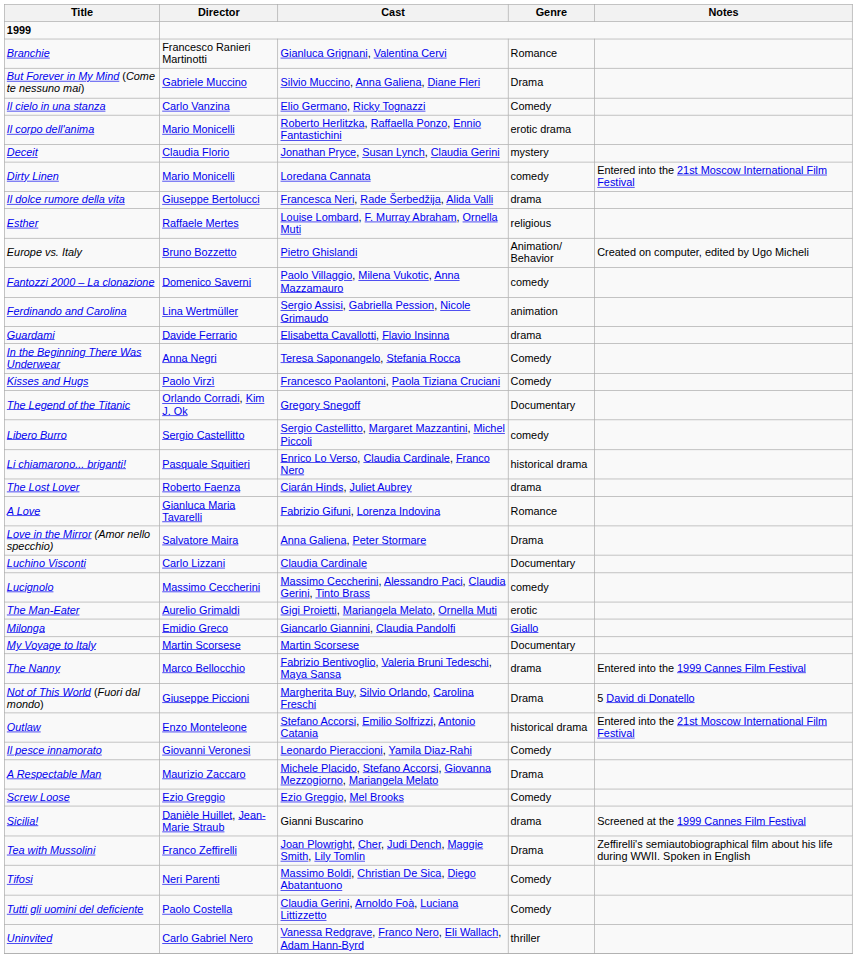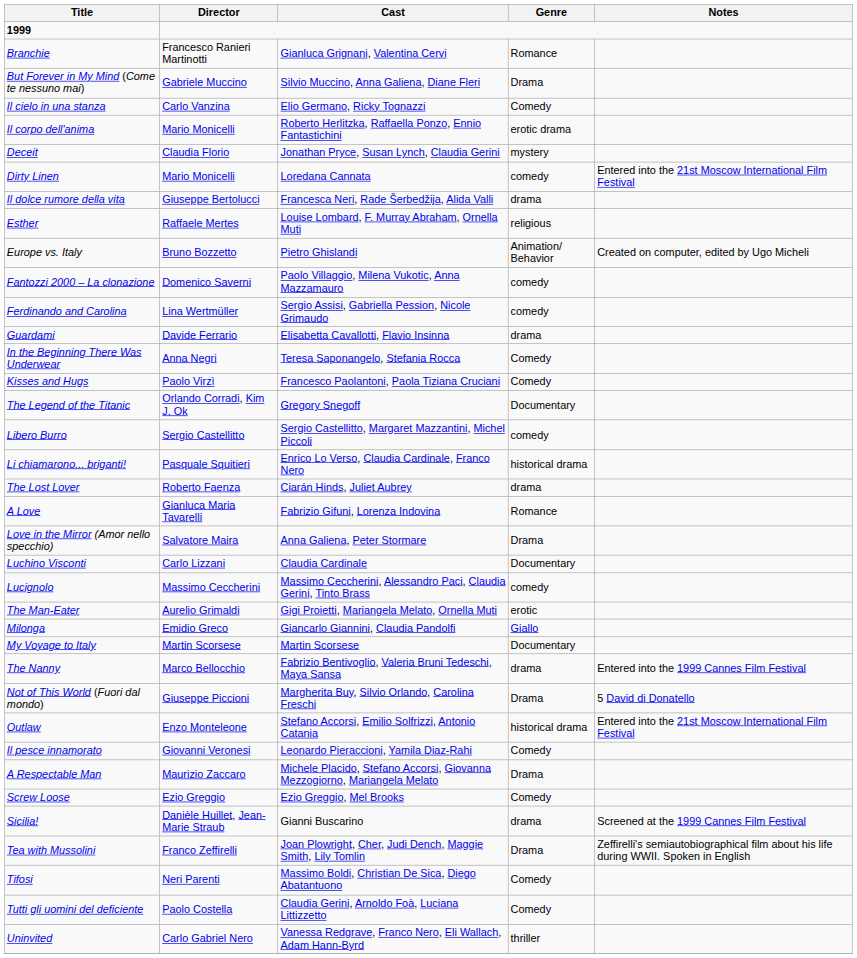 <table class="wikitable">
 <tr>
 <th>Title</th>
 <th>Director</th>
 <th>Cast</th>
 <th>Genre</th>
 <th>Notes</th>
 </tr>
 <tr>
 <td><strong>1999</strong></td>
 </tr>
 <tr>
 <td><em><a href='#'>Branchie</a></em></td>
 <td>Francesco Ranieri Martinotti</td>
 <td><a href='#'>Gianluca Grignani</a>, <a href='#'>Valentina Cervi</a></td>
 <td>Romance</td>
 <td></td>
 </tr>
 <tr>
 <td><em><a href='#'>But Forever in My Mind</a></em> (<em>Come te nessuno mai</em>)</td>
 <td><a href='#'>Gabriele Muccino</a></td>
 <td><a href='#'>Silvio Muccino</a>, <a href='#'>Anna Galiena</a>, <a href='#'>Diane Fleri</a></td>
 <td>Drama</td>
 <td></td>
 </tr>
 <tr>
 <td><em><a href='#'>Il cielo in una stanza</a></em></td>
 <td><a href='#'>Carlo Vanzina</a></td>
 <td><a href='#'>Elio Germano</a>, <a href='#'>Ricky Tognazzi</a></td>
 <td>Comedy</td>
 <td></td>
 </tr>
 <tr>
 <td><em><a href='#'>Il corpo dell'anima</a></em></td>
 <td><a href='#'>Mario Monicelli</a></td>
 <td><a href='#'>Roberto Herlitzka</a>, <a href='#'>Raffaella Ponzo</a>, <a href='#'>Ennio Fantastichini</a></td>
 <td>erotic drama</td>
 <td></td>
 </tr>
 <tr>
 <td><em><a href='#'>Deceit</a></em></td>
 <td><a href='#'>Claudia Florio</a></td>
 <td><a href='#'>Jonathan Pryce</a>, <a href='#'>Susan Lynch</a>, <a href='#'>Claudia Gerini</a></td>
 <td>mystery</td>
 <td></td>
 </tr>
 <tr>
 <td><em><a href='#'>Dirty Linen</a></em></td>
 <td><a href='#'>Mario Monicelli</a></td>
 <td><a href='#'>Loredana Cannata</a></td>
 <td>comedy</td>
 <td>Entered into the <a href='#'>21st Moscow International Film Festival</a></td>
 </tr>
 <tr>
 <td><em><a href='#'>Il dolce rumore della vita</a></em></td>
 <td><a href='#'>Giuseppe Bertolucci</a></td>
 <td><a href='#'>Francesca Neri</a>, <a href='#'>Rade Šerbedžija</a>, <a href='#'>Alida Valli</a></td>
 <td>drama</td>
 <td></td>
 </tr>
 <tr>
 <td><em><a href='#'>Esther</a></em></td>
 <td><a href='#'>Raffaele Mertes</a></td>
 <td><a href='#'>Louise Lombard</a>, <a href='#'>F. Murray Abraham</a>, <a href='#'>Ornella Muti</a></td>
 <td>religious</td>
 <td></td>
 </tr>
 <tr>
 <td><em> Europe vs. Italy </em></td>
 <td><a href='#'>Bruno Bozzetto</a></td>
 <td><a href='#'>Pietro Ghislandi</a></td>
 <td>Animation/ Behavior</td>
 <td>Created on computer, edited by Ugo Micheli</td>
 </tr>
 <tr>
 <td><em><a href='#'>Fantozzi 2000 – La clonazione</a></em></td>
 <td><a href='#'>Domenico Saverni</a></td>
 <td><a href='#'>Paolo Villaggio</a>, <a href='#'>Milena Vukotic</a>, <a href='#'>Anna Mazzamauro</a></td>
 <td>comedy</td>
 <td></td>
 </tr>
 <tr>
 <td><em><a href='#'>Ferdinando and Carolina</a></em></td>
 <td><a href='#'>Lina Wertmüller</a></td>
 <td><a href='#'>Sergio Assisi</a>, <a href='#'>Gabriella Pession</a>, <a href='#'>Nicole Grimaudo</a></td>
-<td>animation</td>
+<td>comedy</td>
 <td></td>
 </tr>
 <tr>
 <td><em><a href='#'>Guardami</a></em></td>
 <td><a href='#'>Davide Ferrario</a></td>
 <td><a href='#'>Elisabetta Cavallotti</a>, <a href='#'>Flavio Insinna</a></td>
 <td>drama</td>
 <td></td>
 </tr>
 <tr>
 <td><em><a href='#'>In the Beginning There Was Underwear</a></em></td>
 <td><a href='#'>Anna Negri</a></td>
 <td><a href='#'>Teresa Saponangelo</a>, <a href='#'>Stefania Rocca</a></td>
 <td>Comedy</td>
 <td></td>
 </tr>
 <tr>
 <td><em><a href='#'>Kisses and Hugs</a></em></td>
 <td><a href='#'>Paolo Virzì</a></td>
 <td><a href='#'>Francesco Paolantoni</a>, <a href='#'>Paola Tiziana Cruciani</a></td>
 <td>Comedy</td>
 <td></td>
 </tr>
 <tr>
 <td><em><a href='#'>The Legend of the Titanic</a></em></td>
 <td><a href='#'>Orlando Corradi</a>, <a href='#'>Kim J. Ok</a></td>
 <td><a href='#'>Gregory Snegoff</a></td>
 <td>Documentary</td>
 <td></td>
 </tr>
 <tr>
 <td><em><a href='#'>Libero Burro</a></em></td>
 <td><a href='#'>Sergio Castellitto</a></td>
 <td><a href='#'>Sergio Castellitto</a>, <a href='#'>Margaret Mazzantini</a>, <a href='#'>Michel Piccoli</a></td>
 <td>comedy</td>
 <td></td>
 </tr>
 <tr>
 <td><em><a href='#'>Li chiamarono... briganti!</a></em></td>
 <td><a href='#'>Pasquale Squitieri</a></td>
 <td><a href='#'>Enrico Lo Verso</a>, <a href='#'>Claudia Cardinale</a>, <a href='#'>Franco Nero</a></td>
 <td>historical drama</td>
 <td></td>
 </tr>
 <tr>
 <td><em><a href='#'>The Lost Lover</a></em></td>
 <td><a href='#'>Roberto Faenza</a></td>
 <td><a href='#'>Ciarán Hinds</a>, <a href='#'>Juliet Aubrey</a></td>
 <td>drama</td>
 <td></td>
 </tr>
 <tr>
 <td><em><a href='#'>A Love</a></em></td>
 <td><a href='#'>Gianluca Maria Tavarelli</a></td>
 <td><a href='#'>Fabrizio Gifuni</a>, <a href='#'>Lorenza Indovina</a></td>
 <td>Romance</td>
 <td></td>
 </tr>
 <tr>
 <td><em><a href='#'>Love in the Mirror</a> (Amor nello specchio)</em></td>
 <td><a href='#'>Salvatore Maira</a></td>
 <td><a href='#'>Anna Galiena</a>, <a href='#'>Peter Stormare</a></td>
 <td>Drama</td>
 </tr>
 <tr>
 <td><em><a href='#'>Luchino Visconti</a></em></td>
 <td><a href='#'>Carlo Lizzani</a></td>
 <td><a href='#'>Claudia Cardinale</a></td>
 <td>Documentary</td>
 <td></td>
 </tr>
 <tr>
 <td><em><a href='#'>Lucignolo</a></em></td>
 <td><a href='#'>Massimo Ceccherini</a></td>
 <td><a href='#'>Massimo Ceccherini</a>, <a href='#'>Alessandro Paci</a>, <a href='#'>Claudia Gerini</a>, <a href='#'>Tinto Brass</a></td>
 <td>comedy</td>
 <td></td>
 </tr>
 <tr>
 <td><em><a href='#'>The Man-Eater</a></em></td>
 <td><a href='#'>Aurelio Grimaldi</a></td>
 <td><a href='#'>Gigi Proietti</a>, <a href='#'>Mariangela Melato</a>, <a href='#'>Ornella Muti</a></td>
 <td>erotic</td>
 <td></td>
 </tr>
 <tr>
 <td><em><a href='#'>Milonga</a></em></td>
 <td><a href='#'>Emidio Greco</a></td>
 <td><a href='#'>Giancarlo Giannini</a>, <a href='#'>Claudia Pandolfi</a></td>
 <td><a href='#'>Giallo</a></td>
 <td></td>
 </tr>
 <tr>
 <td><em><a href='#'>My Voyage to Italy</a></em></td>
 <td><a href='#'>Martin Scorsese</a></td>
 <td><a href='#'>Martin Scorsese</a></td>
 <td>Documentary</td>
 <td></td>
 </tr>
 <tr>
 <td><em><a href='#'>The Nanny</a></em></td>
 <td><a href='#'>Marco Bellocchio</a></td>
 <td><a href='#'>Fabrizio Bentivoglio</a>, <a href='#'>Valeria Bruni Tedeschi</a>, <a href='#'>Maya Sansa</a></td>
 <td>drama</td>
 <td>Entered into the <a href='#'>1999 Cannes Film Festival</a></td>
 </tr>
 <tr>
 <td><em><a href='#'>Not of This World</a></em> (<em>Fuori dal mondo</em>)</td>
 <td><a href='#'>Giuseppe Piccioni</a></td>
 <td><a href='#'>Margherita Buy</a>, <a href='#'>Silvio Orlando</a>, <a href='#'>Carolina Freschi</a></td>
 <td>Drama</td>
 <td>5 <a href='#'>David di Donatello</a></td>
 </tr>
 <tr>
 <td><em><a href='#'>Outlaw</a></em></td>
 <td><a href='#'>Enzo Monteleone</a></td>
 <td><a href='#'>Stefano Accorsi</a>, <a href='#'>Emilio Solfrizzi</a>, <a href='#'>Antonio Catania</a></td>
 <td>historical drama</td>
 <td>Entered into the <a href='#'>21st Moscow International Film Festival</a></td>
 </tr>
 <tr>
 <td><em><a href='#'>Il pesce innamorato</a></em></td>
 <td><a href='#'>Giovanni Veronesi</a></td>
 <td><a href='#'>Leonardo Pieraccioni</a>, <a href='#'>Yamila Diaz-Rahi</a></td>
 <td>Comedy</td>
 <td></td>
 </tr>
 <tr>
 <td><em><a href='#'>A Respectable Man</a></em></td>
 <td><a href='#'>Maurizio Zaccaro</a></td>
 <td><a href='#'>Michele Placido</a>, <a href='#'>Stefano Accorsi</a>, <a href='#'>Giovanna Mezzogiorno</a>, <a href='#'>Mariangela Melato</a></td>
 <td>Drama</td>
 <td></td>
 </tr>
 <tr>
 <td><em><a href='#'>Screw Loose</a></em></td>
 <td><a href='#'>Ezio Greggio</a></td>
 <td><a href='#'>Ezio Greggio</a>, <a href='#'>Mel Brooks</a></td>
 <td>Comedy</td>
 <td></td>
 </tr>
 <tr>
 <td><em><a href='#'>Sicilia!</a></em></td>
 <td><a href='#'>Danièle Huillet</a>, <a href='#'>Jean-Marie Straub</a></td>
 <td>Gianni Buscarino</td>
 <td>drama</td>
 <td>Screened at the <a href='#'>1999 Cannes Film Festival</a></td>
 </tr>
 <tr>
 <td><em><a href='#'>Tea with Mussolini</a></em></td>
 <td><a href='#'>Franco Zeffirelli</a></td>
 <td><a href='#'>Joan Plowright</a>, <a href='#'>Cher</a>, <a href='#'>Judi Dench</a>, <a href='#'>Maggie Smith</a>, <a href='#'>Lily Tomlin</a></td>
 <td>Drama</td>
 <td>Zeffirelli's semiautobiographical film about his life during WWII. Spoken in English</td>
 </tr>
 <tr>
 <td><em><a href='#'>Tifosi</a></em></td>
 <td><a href='#'>Neri Parenti</a></td>
 <td><a href='#'>Massimo Boldi</a>, <a href='#'>Christian De Sica</a>, <a href='#'>Diego Abatantuono</a></td>
 <td>Comedy</td>
 <td></td>
 </tr>
 <tr>
 <td><em><a href='#'>Tutti gli uomini del deficiente</a></em></td>
 <td><a href='#'>Paolo Costella</a></td>
 <td><a href='#'>Claudia Gerini</a>, <a href='#'>Arnoldo Foà</a>, <a href='#'>Luciana Littizzetto</a></td>
 <td>Comedy</td>
 <td></td>
 </tr>
 <tr>
 <td><em><a href='#'>Uninvited</a></em></td>
 <td><a href='#'>Carlo Gabriel Nero</a></td>
 <td><a href='#'>Vanessa Redgrave</a>, <a href='#'>Franco Nero</a>, <a href='#'>Eli Wallach</a>, <a href='#'>Adam Hann-Byrd</a></td>
 <td>thriller</td>
 <td></td>
 </tr>
 <tr>
 </tr>
 </table>
